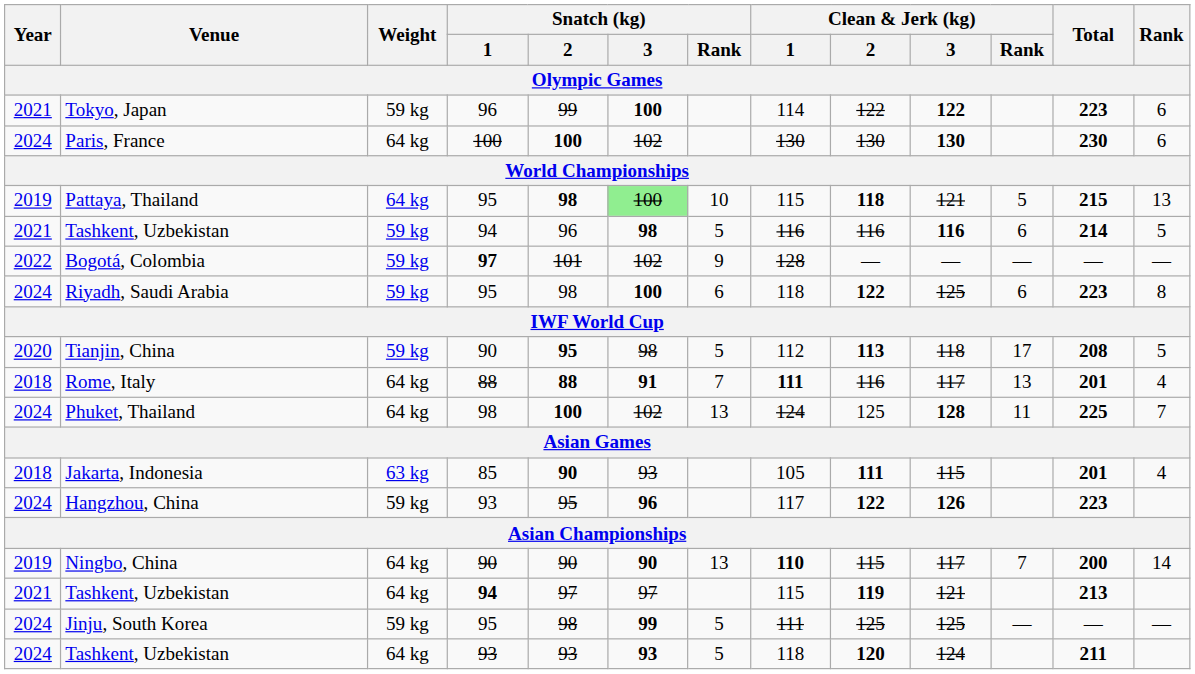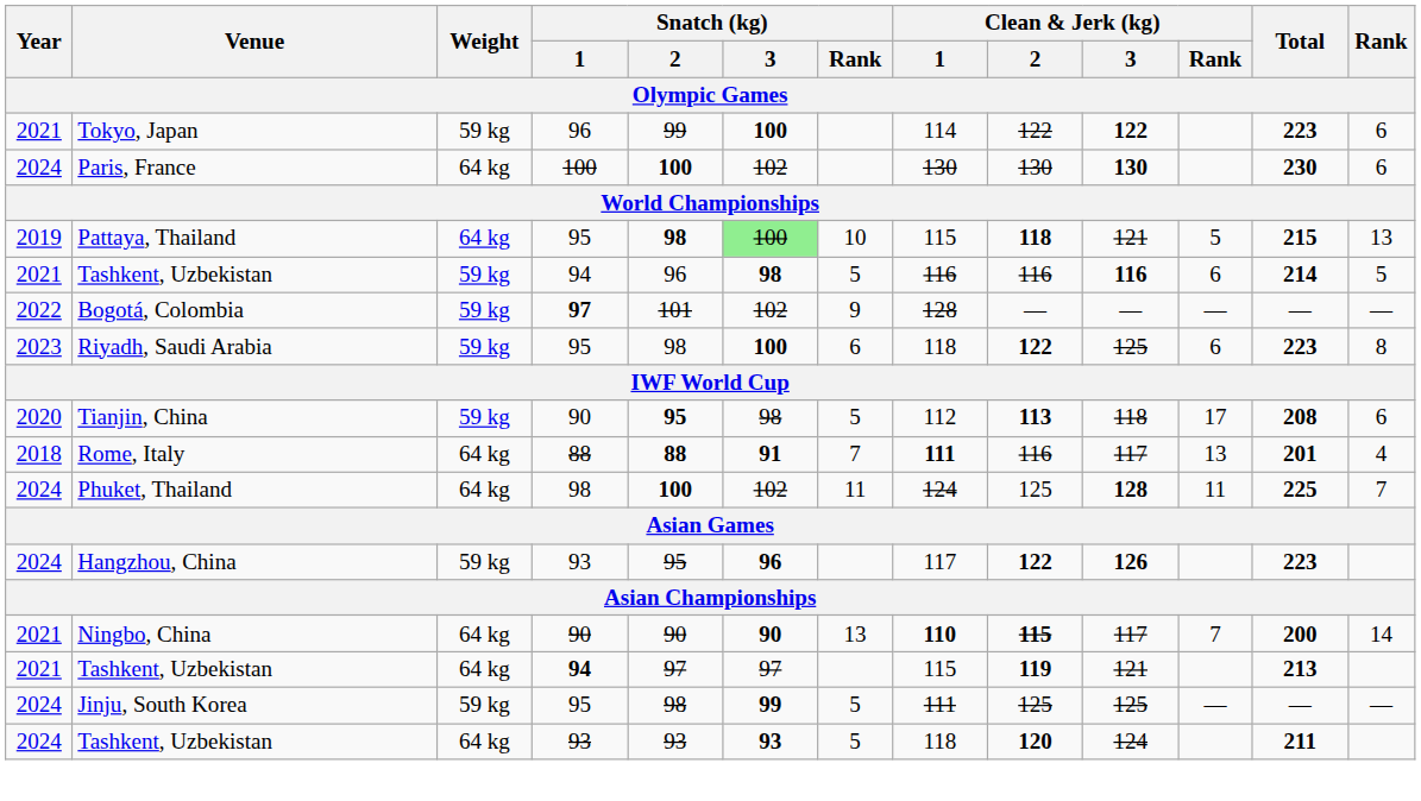 <table class="wikitable" style="text-align:center;">
 <tr>
 <th rowspan=2 width=40>Year</th>
 <th rowspan=2 width=250>Venue</th>
 <th rowspan=2 width=60>Weight</th>
 <th colspan=4>Snatch (kg)</th>
 <th colspan=4>Clean & Jerk (kg)</th>
 <th rowspan=2 width=60>Total</th>
 <th rowspan=2 width=40>Rank</th>
 </tr>
 <tr>
 <th width=60>1</th>
 <th width=60>2</th>
 <th width=60>3</th>
 <th width=45>Rank</th>
 <th width=60>1</th>
 <th width=60>2</th>
 <th width=60>3</th>
 <th width=45>Rank</th>
 </tr>
 <tr>
 <th colspan=13><a href='#'>Olympic Games</a></th>
 </tr>
 <tr>
 <td><a href='#'>2021</a></td>
 <td align=left><a href='#'>Tokyo</a>, Japan</td>
 <td>59 kg</td>
 <td>96</td>
 <td><s>99</s></td>
 <td><strong>100</strong></td>
 <td></td>
 <td>114</td>
 <td><s>122</s></td>
 <td><strong>122</strong></td>
 <td></td>
 <td><strong>223</strong></td>
 <td>6</td>
 </tr>
 <tr>
 <td><a href='#'>2024</a></td>
 <td align=left><a href='#'>Paris</a>, France</td>
 <td>64 kg</td>
 <td><s>100</s></td>
 <td><strong>100</strong></td>
 <td><s>102</s></td>
 <td></td>
 <td><s>130</s></td>
 <td><s>130</s></td>
 <td><strong>130</strong></td>
 <td></td>
 <td><strong>230</strong></td>
 <td>6</td>
 </tr>
 <tr>
 <th colspan=13><a href='#'>World Championships</a></th>
 </tr>
 <tr>
 <td><a href='#'>2019</a></td>
 <td align=left><a href='#'>Pattaya</a>, Thailand</td>
 <td><a href='#'>64 kg</a></td>
 <td>95</td>
 <td><strong>98</strong></td>
 <td style="background: lightgreen;"><s>100</s></td>
 <td>10</td>
 <td>115</td>
 <td><strong>118</strong></td>
 <td><s>121</s></td>
 <td>5</td>
 <td><strong>215</strong></td>
 <td>13</td>
 </tr>
 <tr>
 <td><a href='#'>2021</a></td>
 <td align=left><a href='#'>Tashkent</a>, Uzbekistan</td>
 <td><a href='#'>59 kg</a></td>
 <td>94</td>
 <td>96</td>
 <td><strong>98</strong></td>
 <td>5</td>
 <td><s>116</s></td>
 <td><s>116</s></td>
 <td><strong>116</strong></td>
 <td>6</td>
 <td><strong>214</strong></td>
 <td>5</td>
 </tr>
 <tr>
 <td><a href='#'>2022</a></td>
 <td align=left><a href='#'>Bogotá</a>, Colombia</td>
 <td><a href='#'>59 kg</a></td>
 <td><strong>97</strong></td>
 <td><s>101</s></td>
 <td><s>102</s></td>
 <td>9</td>
 <td><s>128</s></td>
 <td>—</td>
 <td>—</td>
 <td>—</td>
 <td>—</td>
 <td>—</td>
 </tr>
 <tr>
-<td><a href='#'>2024</a></td>
+<td><a href='#'>2023</a></td>
 <td align=left><a href='#'>Riyadh</a>, Saudi Arabia</td>
 <td><a href='#'>59 kg</a></td>
 <td>95</td>
 <td>98</td>
 <td><strong>100</strong></td>
 <td>6</td>
 <td>118</td>
 <td><strong>122</strong></td>
 <td><s>125</s></td>
 <td>6</td>
 <td><strong>223</strong></td>
 <td>8</td>
 </tr>
 <tr>
 <th colspan=13><a href='#'>IWF World Cup</a></th>
 </tr>
 <tr>
 <td><a href='#'>2020</a></td>
 <td align=left><a href='#'>Tianjin</a>, China</td>
 <td><a href='#'>59 kg</a></td>
 <td>90</td>
 <td><strong>95</strong></td>
 <td><s>98</s></td>
 <td>5</td>
 <td>112</td>
 <td><strong>113</strong></td>
 <td><s>118</s></td>
 <td>17</td>
 <td><strong>208</strong></td>
-<td>5</td>
+<td>6</td>
 </tr>
 <tr>
 <td><a href='#'>2018</a></td>
 <td align=left><a href='#'>Rome</a>, Italy</td>
 <td>64 kg</td>
 <td><s>88</s></td>
 <td><strong>88</strong></td>
 <td><strong>91</strong></td>
 <td>7</td>
 <td><strong>111</strong></td>
 <td><s>116</s></td>
 <td><s>117</s></td>
 <td>13</td>
 <td><strong>201</strong></td>
 <td>4</td>
 </tr>
 <tr>
 <td><a href='#'>2024</a></td>
 <td align=left><a href='#'>Phuket</a>, Thailand</td>
 <td>64 kg</td>
 <td>98</td>
 <td><strong>100</strong></td>
 <td><s>102</s></td>
-<td>13</td>
+<td>11</td>
 <td><s>124</s></td>
 <td>125</td>
 <td><strong>128</strong></td>
 <td>11</td>
 <td><strong>225</strong></td>
 <td>7</td>
 </tr>
 <tr>
 <th colspan=13><a href='#'>Asian Games</a></th>
-</tr>
-<tr>
-<td><a href='#'>2018</a></td>
-<td align=left><a href='#'>Jakarta</a>, Indonesia</td>
-<td><a href='#'>63 kg</a></td>
-<td>85</td>
-<td><strong>90</strong></td>
-<td><s>93</s></td>
-<td></td>
-<td>105</td>
-<td><strong>111</strong></td>
-<td><s>115</s></td>
-<td></td>
-<td><strong>201</strong></td>
-<td>4</td>
 </tr>
 <tr>
 <td><a href='#'>2024</a></td>
 <td align=left><a href='#'>Hangzhou</a>, China</td>
 <td>59 kg</td>
 <td>93</td>
 <td><s>95</s></td>
 <td><strong>96</strong></td>
 <td></td>
 <td>117</td>
 <td><strong>122</strong></td>
 <td><strong>126</strong></td>
 <td></td>
 <td><strong>223</strong></td>
 <td></td>
 </tr>
 <tr>
 <th colspan=13><a href='#'>Asian Championships</a></th>
 </tr>
 <tr>
-<td><a href='#'>2019</a></td>
+<td><a href='#'>2021</a></td>
 <td align=left><a href='#'>Ningbo</a>, China</td>
 <td>64 kg</td>
 <td><s>90</s></td>
 <td><s>90</s></td>
 <td><strong>90</strong></td>
 <td>13</td>
 <td><strong>110</strong></td>
-<td><s>115</s></td>
+<td><strong><s>115</s></strong></td>
 <td><s>117</s></td>
 <td>7</td>
 <td><strong>200</strong></td>
 <td>14</td>
 </tr>
 <tr>
 <td><a href='#'>2021</a></td>
 <td align=left><a href='#'>Tashkent</a>, Uzbekistan</td>
 <td>64 kg</td>
 <td><strong>94</strong></td>
 <td><s>97</s></td>
 <td><s>97</s></td>
 <td></td>
 <td>115</td>
 <td><strong>119</strong></td>
 <td><s>121</s></td>
 <td></td>
 <td><strong>213</strong></td>
 <td></td>
 </tr>
 <tr>
 <td><a href='#'>2024</a></td>
 <td align=left><a href='#'>Jinju</a>, South Korea</td>
 <td>59 kg</td>
 <td>95</td>
 <td><s>98</s></td>
 <td><strong>99</strong></td>
 <td>5</td>
 <td><s>111</s></td>
 <td><s>125</s></td>
 <td><s>125</s></td>
 <td>—</td>
 <td>—</td>
 <td>—</td>
 </tr>
 <tr>
 <td><a href='#'>2024</a></td>
 <td align=left><a href='#'>Tashkent</a>, Uzbekistan</td>
 <td>64 kg</td>
 <td><s>93</s></td>
 <td><s>93</s></td>
 <td><strong>93</strong></td>
 <td>5</td>
 <td>118</td>
 <td><strong>120</strong></td>
 <td><s>124</s></td>
 <td></td>
 <td><strong>211</strong></td>
 <td></td>
 </tr>
 </table>
